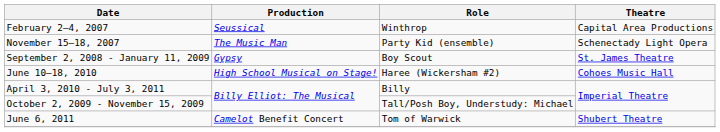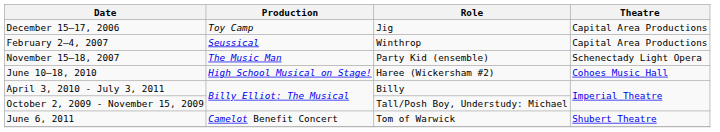 <table class="wikitable">
 <tr>
 <th>Date</th>
 <th>Production</th>
 <th>Role</th>
 <th>Theatre</th>
+</tr>
+<tr>
+<td>December 15–17, 2006</td>
+<td><em>Toy Camp</em></td>
+<td>Jig</td>
+<td>Capital Area Productions</td>
 </tr>
 <tr>
 <td>February 2–4, 2007</td>
 <td><em><a href='#'>Seussical</a></em></td>
 <td>Winthrop</td>
 <td>Capital Area Productions</td>
 </tr>
 <tr>
 <td>November 15–18, 2007</td>
 <td><em><a href='#'>The Music Man</a></em></td>
 <td>Party Kid (ensemble)</td>
 <td>Schenectady Light Opera</td>
-</tr>
-<tr>
-<td>September 2, 2008 - January 11, 2009</td>
-<td><em><a href='#'>Gypsy</a></em></td>
-<td>Boy Scout</td>
-<td><a href='#'>St. James Theatre</a></td>
 </tr>
 <tr>
 <td>June 10–18, 2010</td>
 <td><em><a href='#'>High School Musical on Stage!</a></em></td>
 <td>Haree (Wickersham #2)</td>
 <td><a href='#'>Cohoes Music Hall</a></td>
 </tr>
 <tr>
 <td>April 3, 2010 - July 3, 2011</td>
 <td rowspan=2><a href='#'><em>Billy Elliot: The Musical</em></a></td>
 <td>Billy</td>
 <td rowspan=2><a href='#'>Imperial Theatre</a></td>
 </tr>
 <tr>
 <td>October 2, 2009  - November 15, 2009</td>
 <td>Tall/Posh Boy, Understudy: Michael</td>
 </tr>
 <tr>
 <td>June 6, 2011</td>
 <td><em><a href='#'>Camelot</a></em> Benefit Concert</td>
 <td>Tom of Warwick</td>
 <td><a href='#'>Shubert Theatre</a></td>
 </tr>
 <tr>
 </tr>
 </table>
